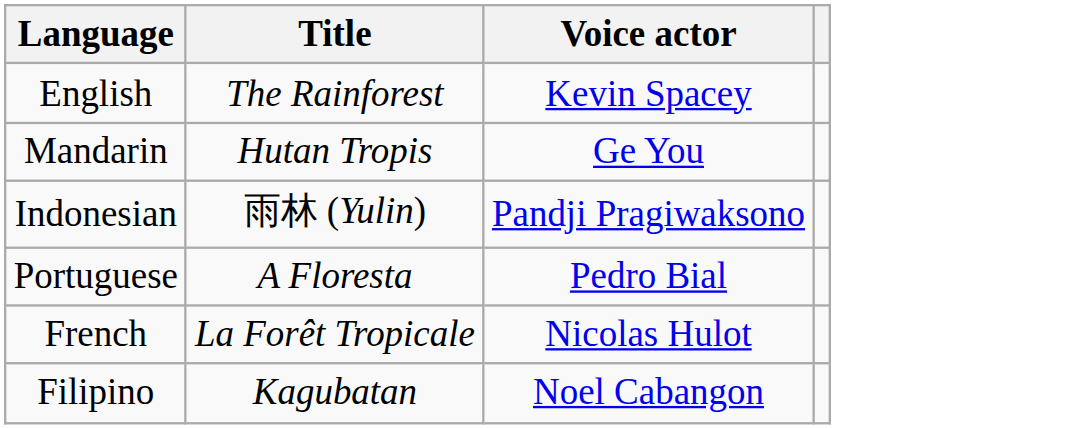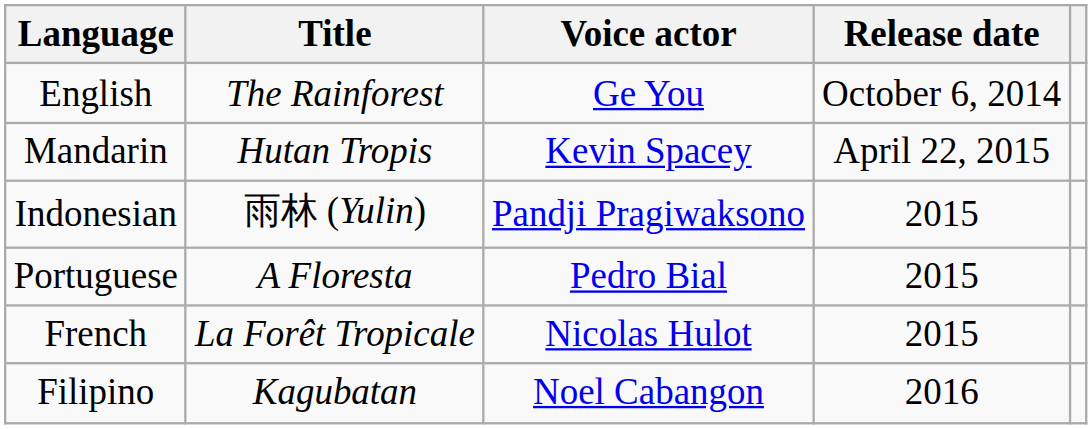 <table class="wikitable">
 <tr>
 <th>Language</th>
 <th>Title</th>
 <th>Voice actor</th>
+<th>Release date</th>
 <th></th>
 </tr>
 <tr>
 <td style="text-align: center;">English</td>
 <td style="text-align: center;"><em>The Rainforest</em></td>
-<td style="text-align: center;"><a href='#'>Kevin Spacey</a></td>
+<td style="text-align: center;"><a href='#'>Ge You</a></td>
+<td style="text-align: center;">October 6, 2014</td>
 <td style="text-align: center;"></td>
 </tr>
 <tr>
 <td style="text-align: center;">Mandarin</td>
 <td style="text-align: center;"><em>Hutan Tropis</em></td>
-<td style="text-align: center;"><a href='#'>Ge You</a></td>
+<td style="text-align: center;"><a href='#'>Kevin Spacey</a></td>
+<td style="text-align: center;">April 22, 2015</td>
 <td style="text-align: center;"></td>
 </tr>
 <tr>
 <td style="text-align: center;">Indonesian</td>
 <td style="text-align: center;">雨林 (<em>Yulin</em>)</td>
 <td style="text-align: center;"><a href='#'>Pandji Pragiwaksono</a></td>
+<td style="text-align: center;">2015</td>
 <td style="text-align: center;"></td>
 </tr>
 <tr>
 <td style="text-align: center;">Portuguese</td>
 <td style="text-align: center;"><em>A Floresta</em></td>
 <td style="text-align: center;"><a href='#'>Pedro Bial</a></td>
+<td style="text-align: center;">2015</td>
 <td style="text-align: center;"></td>
 </tr>
 <tr>
 <td style="text-align: center;">French</td>
 <td style="text-align: center;"><em>La Forêt Tropicale</em></td>
 <td style="text-align: center;"><a href='#'>Nicolas Hulot</a></td>
+<td style="text-align: center;">2015</td>
 <td style="text-align: center;"></td>
 </tr>
 <tr>
 <td style="text-align: center;">Filipino</td>
 <td style="text-align: center;"><em>Kagubatan</em></td>
 <td style="text-align: center;"><a href='#'>Noel Cabangon</a></td>
+<td style="text-align: center;">2016</td>
 <td style="text-align: center;"></td>
 </tr>
 </table>
